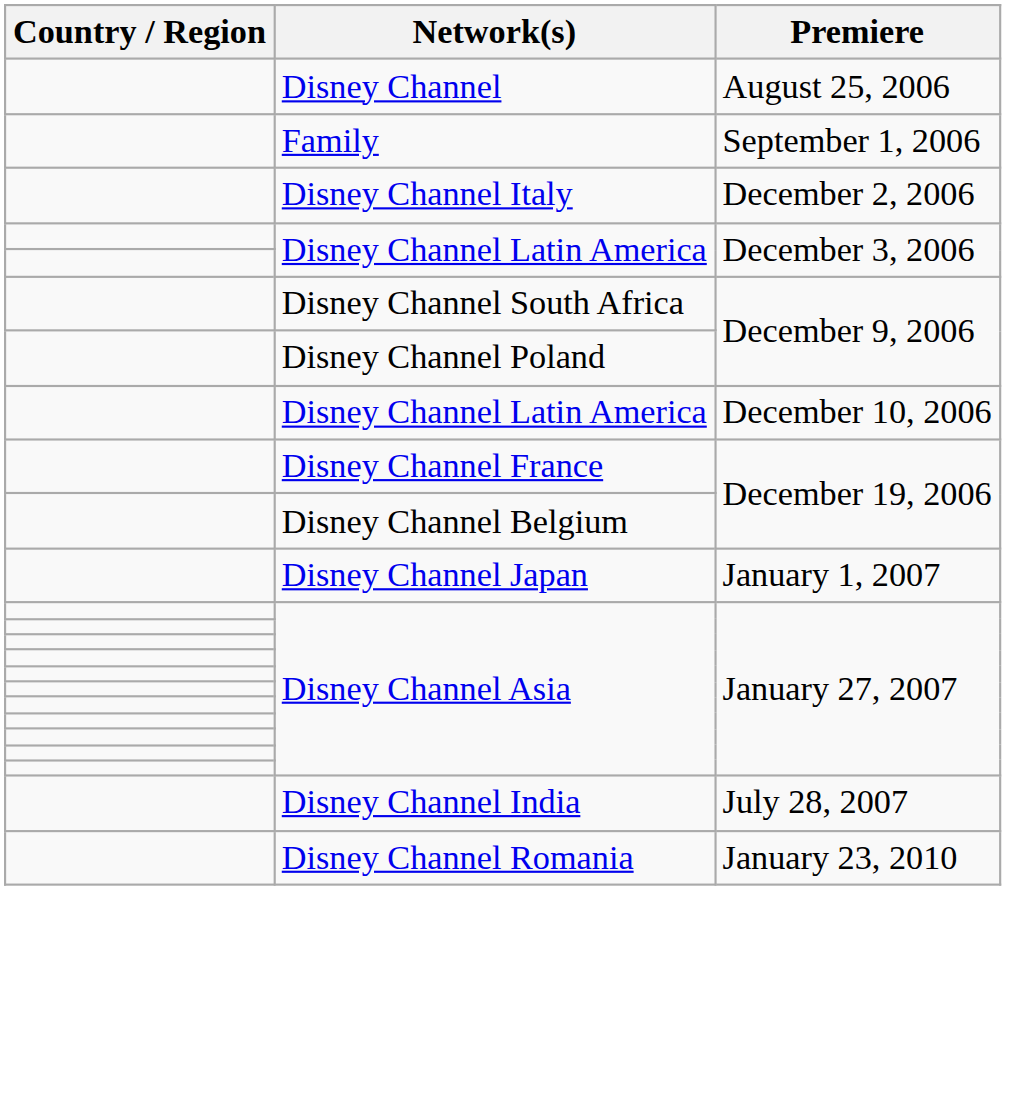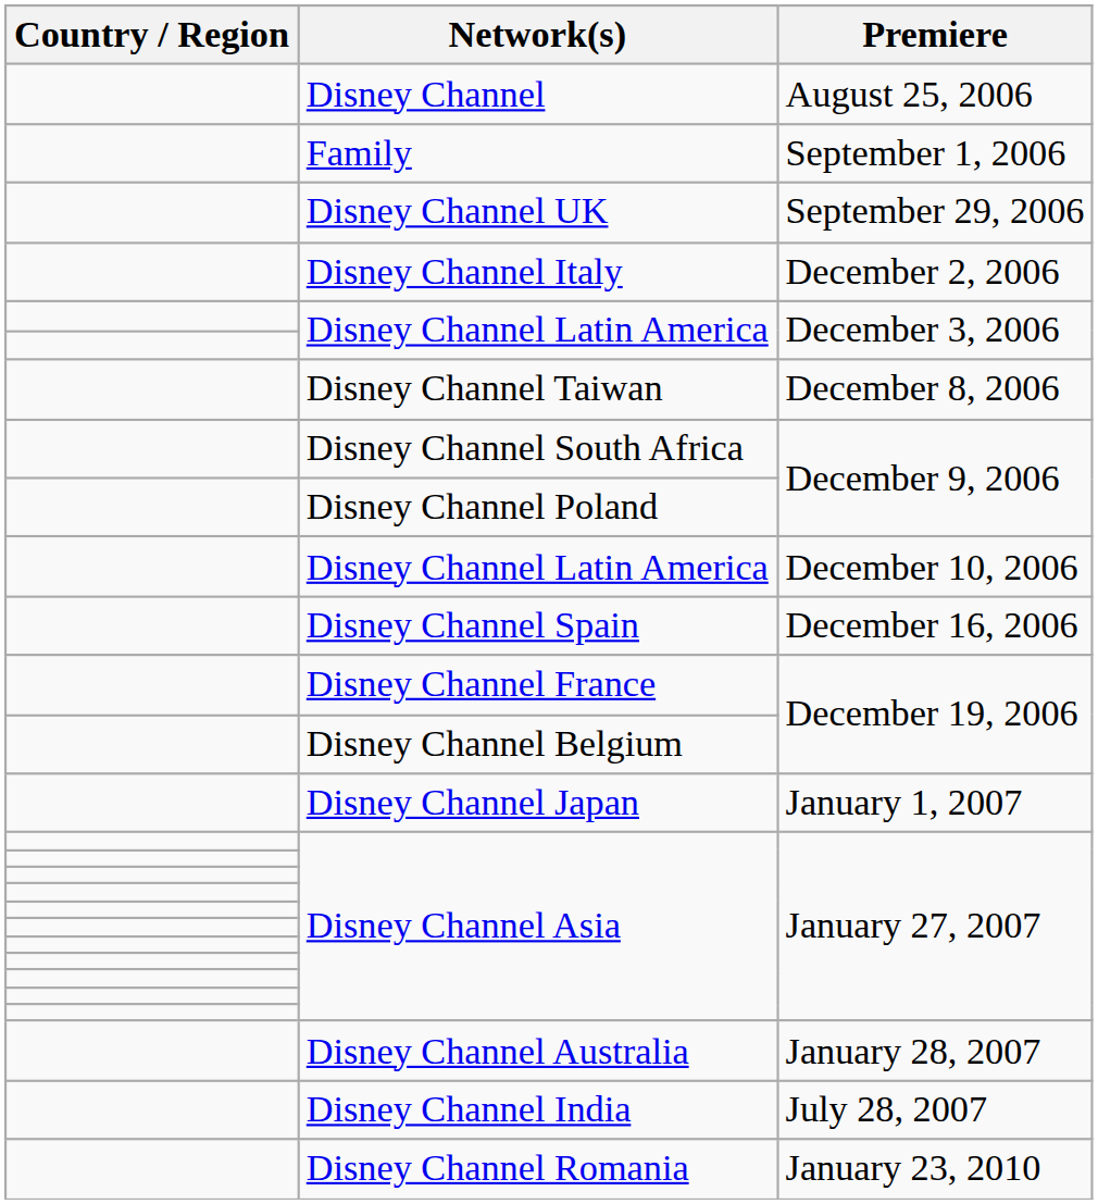 <table class="wikitable">
 <tr>
 <th>Country / Region</th>
 <th>Network(s)</th>
 <th>Premiere</th>
 </tr>
 <tr>
 <td></td>
 <td><a href='#'>Disney Channel</a></td>
 <td>August 25, 2006</td>
 </tr>
 <tr>
 <td></td>
 <td><a href='#'>Family</a></td>
 <td>September 1, 2006</td>
 </tr>
 <tr>
 <td></td>
+<td><a href='#'>Disney Channel UK</a></td>
+<td>September 29, 2006</td>
+</tr>
+<tr>
+<td></td>
 <td><a href='#'>Disney Channel Italy</a></td>
 <td>December 2, 2006</td>
 </tr>
 <tr>
 <td></td>
 <td rowspan="2"><a href='#'>Disney Channel Latin America</a></td>
 <td rowspan="2">December 3, 2006</td>
 </tr>
 <tr>
 <td></td>
+</tr>
+<tr>
+<td></td>
+<td>Disney Channel Taiwan</td>
+<td>December 8, 2006</td>
 </tr>
 <tr>
 <td></td>
 <td>Disney Channel South Africa</td>
 <td rowspan="2">December 9, 2006</td>
 </tr>
 <tr>
 <td></td>
 <td>Disney Channel Poland</td>
 </tr>
 <tr>
 <td></td>
 <td><a href='#'>Disney Channel Latin America</a></td>
 <td>December 10, 2006</td>
+</tr>
+<tr>
+<td></td>
+<td><a href='#'>Disney Channel Spain</a></td>
+<td>December 16, 2006</td>
 </tr>
 <tr>
 <td></td>
 <td><a href='#'>Disney Channel France</a></td>
 <td rowspan="2">December 19, 2006</td>
 </tr>
 <tr>
 <td></td>
 <td>Disney Channel Belgium</td>
 </tr>
 <tr>
 <td></td>
 <td><a href='#'>Disney Channel Japan</a></td>
 <td>January 1, 2007</td>
 </tr>
 <tr>
 <td></td>
 <td rowspan="11"><a href='#'>Disney Channel Asia</a></td>
 <td rowspan="11">January 27, 2007</td>
 </tr>
 <tr>
 <td></td>
 </tr>
 <tr>
 <td></td>
 </tr>
 <tr>
 <td></td>
 </tr>
 <tr>
 <td></td>
 </tr>
 <tr>
 <td></td>
 </tr>
 <tr>
 <td></td>
 </tr>
 <tr>
 <td></td>
 </tr>
 <tr>
 <td></td>
 </tr>
 <tr>
 <td></td>
 </tr>
 <tr>
 <td></td>
 </tr>
 <tr>
 <td></td>
+<td><a href='#'>Disney Channel Australia</a></td>
+<td>January 28, 2007</td>
+</tr>
+<tr>
+<td></td>
 <td><a href='#'>Disney Channel India</a></td>
 <td>July 28, 2007</td>
 </tr>
 <tr>
 <td></td>
 <td><a href='#'>Disney Channel Romania</a></td>
 <td>January 23, 2010</td>
 </tr>
 </table>
